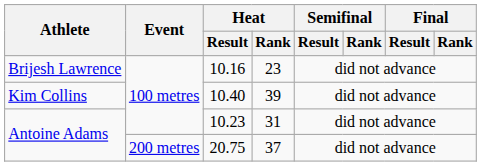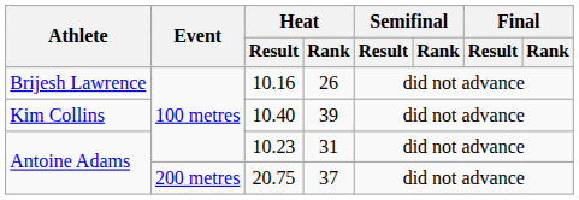 <table class="wikitable" style="font-size:90%">
 <tr>
 <th rowspan="2">Athlete</th>
 <th rowspan="2">Event</th>
 <th colspan="2">Heat</th>
 <th colspan="2">Semifinal</th>
 <th colspan="2">Final</th>
 </tr>
 <tr style="font-size:95%">
 <th>Result</th>
 <th>Rank</th>
 <th>Result</th>
 <th>Rank</th>
 <th>Result</th>
 <th>Rank</th>
 </tr>
 <tr style=text-align:center>
 <td style=text-align:left><a href='#'>Brijesh Lawrence</a></td>
 <td style=text-align:left rowspan=3><a href='#'>100 metres</a></td>
 <td>10.16</td>
-<td>23</td>
+<td>26</td>
 <td colspan=4>did not advance</td>
 </tr>
 <tr style=text-align:center>
 <td style=text-align:left><a href='#'>Kim Collins</a></td>
 <td>10.40</td>
 <td>39</td>
 <td colspan=4>did not advance</td>
 </tr>
 <tr style=text-align:center>
 <td style=text-align:left rowspan=2><a href='#'>Antoine Adams</a></td>
 <td>10.23</td>
 <td>31</td>
 <td colspan=4>did not advance</td>
 </tr>
 <tr style=text-align:center>
 <td style=text-align:left><a href='#'>200 metres</a></td>
 <td>20.75</td>
 <td>37</td>
 <td colspan=4>did not advance</td>
 </tr>
 </table>
